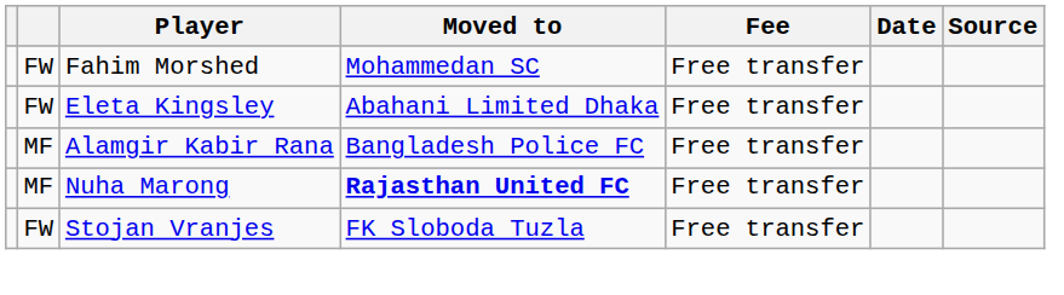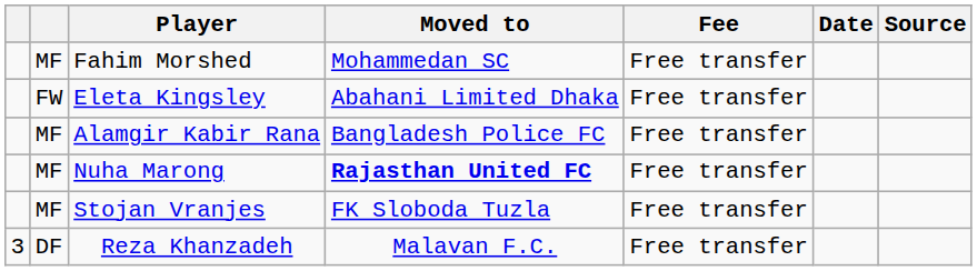 <table class="wikitable plainrowheaders sortable" style="text-align:center">
 <tr>
 <th></th>
 <th></th>
 <th>Player</th>
 <th>Moved to</th>
 <th>Fee</th>
 <th>Date</th>
 <th>Source</th>
 </tr>
 <tr>
 <td></td>
-<td align="center">FW</td>
+<td align="center">MF</td>
 <td align="left"> Fahim Morshed</td>
 <td align="left"> <a href='#'>Mohammedan SC</a></td>
 <td align="center">Free transfer</td>
 <td></td>
 <td></td>
 </tr>
 <tr>
 <td align="center"></td>
 <td align="center">FW</td>
 <td align="left"> <a href='#'>Eleta Kingsley</a></td>
 <td align="left"> <a href='#'>Abahani Limited Dhaka</a></td>
 <td align="center">Free transfer</td>
 <td></td>
 <td></td>
 </tr>
 <tr>
 <td align="center"></td>
 <td align="center">MF</td>
 <td align="left"> <a href='#'>Alamgir Kabir Rana</a></td>
 <td align="left"> <a href='#'>Bangladesh Police FC</a></td>
 <td align="center">Free transfer</td>
 <td></td>
 <td></td>
 </tr>
 <tr>
 <td align="center"></td>
 <td align="center">MF</td>
 <td align="left"> <a href='#'>Nuha Marong</a></td>
 <td align="left"><strong> <a href='#'>Rajasthan United FC</a></strong></td>
 <td align="center">Free transfer</td>
 <td></td>
 <td></td>
 </tr>
 <tr>
 <td align="center"></td>
-<td align="center">FW</td>
+<td align="center">MF</td>
 <td align="left"> <a href='#'>Stojan Vranjes</a></td>
 <td align="left"> <a href='#'>FK Sloboda Tuzla</a></td>
 <td align="center">Free transfer</td>
 <td></td>
 <td></td>
 </tr>
+<tr>
+<td>3</td>
+<td>DF</td>
+<td> <a href='#'>Reza Khanzadeh</a></td>
+<td> <a href='#'>Malavan F.C.</a></td>
+<td>Free transfer</td>
+<td></td>
+<td></td>
+</tr>
 </table>
